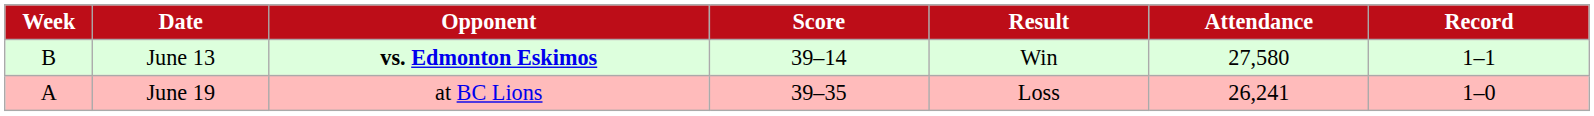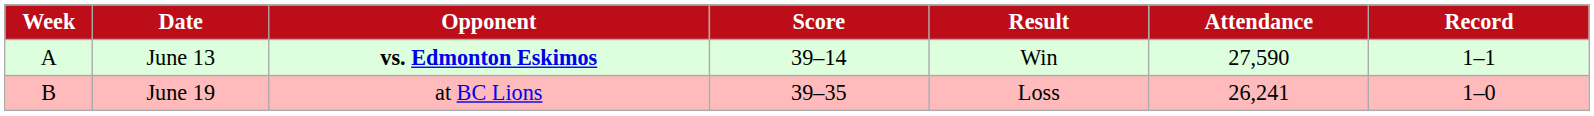 <table class="wikitable sortable">
 <tr>
 <th style="background:#bd0d18;color:#FFFFFF;"  width="4%">Week</th>
 <th style="background:#bd0d18;color:#FFFFFF;"  width="8%">Date</th>
 <th style="background:#bd0d18;color:#FFFFFF;"  width="20%">Opponent</th>
 <th style="background:#bd0d18;color:#FFFFFF;"  width="10%">Score</th>
 <th style="background:#bd0d18;color:#FFFFFF;"  width="10%">Result</th>
 <th style="background:#bd0d18;color:#FFFFFF;"  width="10%">Attendance</th>
 <th style="background:#bd0d18;color:#FFFFFF;"  width="10%">Record</th>
 </tr>
 <tr align="center" bgcolor="#ddffdd">
-<td>B</td>
+<td>A</td>
 <td>June 13</td>
 <td><strong>vs. <a href='#'>Edmonton Eskimos</a></strong></td>
 <td>39–14</td>
 <td>Win</td>
-<td>27,580</td>
+<td>27,590</td>
 <td>1–1</td>
 </tr>
 <tr align="center" bgcolor="#ffbbbb">
-<td>A</td>
+<td>B</td>
 <td>June 19</td>
 <td>at <a href='#'>BC Lions</a></td>
 <td>39–35</td>
 <td>Loss</td>
 <td>26,241</td>
 <td>1–0</td>
 </tr>
 </table>
